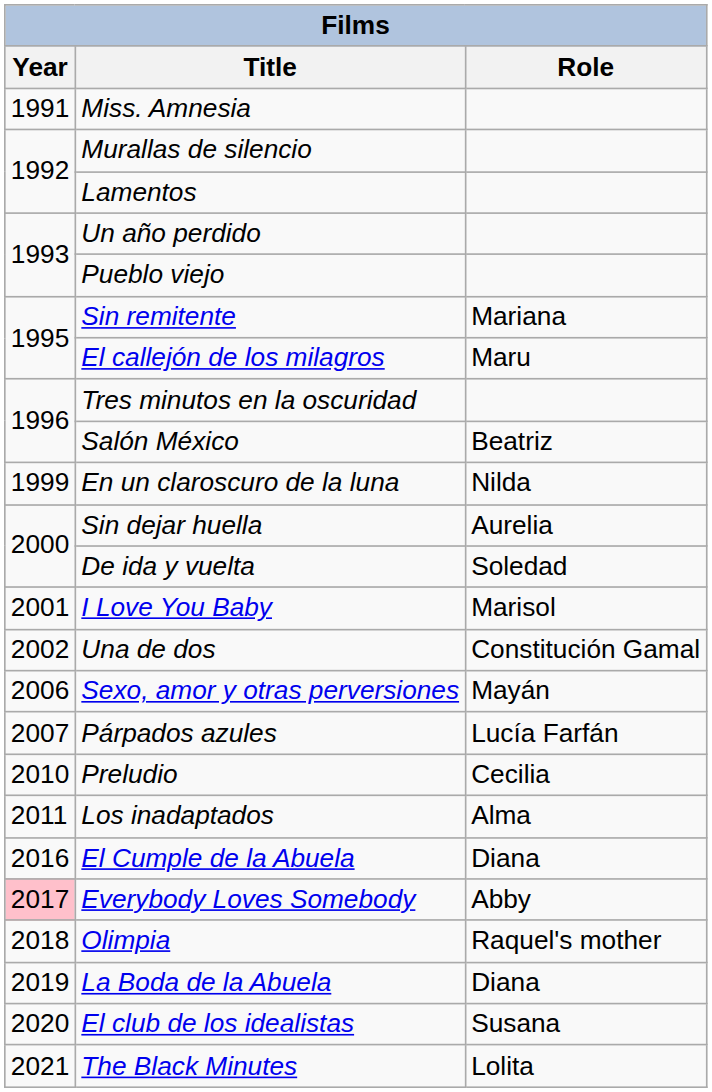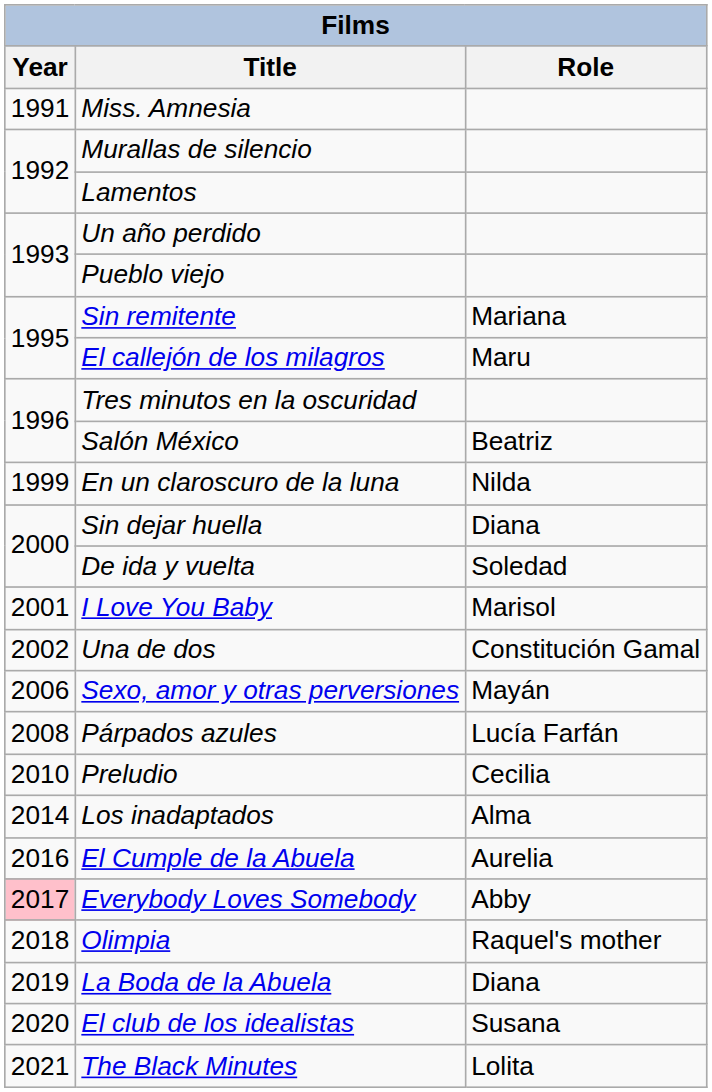 <table class="wikitable">
 <tr>
 <th colspan="4" style="background:LightSteelBlue;">Films</th>
 </tr>
 <tr>
 <th>Year</th>
 <th>Title</th>
 <th>Role</th>
 </tr>
 <tr>
 <td>1991</td>
 <td><em>Miss. Amnesia  </em></td>
 <td></td>
 </tr>
 <tr>
 <td rowspan=2>1992</td>
 <td><em>Murallas de silencio  </em></td>
 <td></td>
 </tr>
 <tr>
 <td><em>Lamentos </em></td>
 <td></td>
 </tr>
 <tr>
 <td rowspan=2>1993</td>
 <td><em>Un año perdido  </em></td>
 <td></td>
 </tr>
 <tr>
 <td><em>Pueblo viejo</em></td>
 <td></td>
 </tr>
 <tr>
 <td rowspan=2>1995</td>
 <td><em><a href='#'>Sin remitente</a></em></td>
 <td>Mariana</td>
 </tr>
 <tr>
 <td><em><a href='#'>El callejón de los milagros</a></em></td>
 <td>Maru</td>
 </tr>
 <tr>
 <td rowspan=2>1996</td>
 <td><em>Tres minutos en la oscuridad  </em></td>
 <td></td>
 </tr>
 <tr>
 <td><em>Salón México  </em></td>
 <td>Beatriz</td>
 </tr>
 <tr>
 <td>1999</td>
 <td><em>En un claroscuro de la luna</em></td>
 <td>Nilda</td>
 </tr>
 <tr>
 <td rowspan=2>2000</td>
 <td><em>Sin dejar huella</em></td>
-<td>Aurelia</td>
+<td>Diana</td>
 </tr>
 <tr>
 <td><em>De ida y vuelta  </em></td>
 <td>Soledad</td>
 </tr>
 <tr>
 <td>2001</td>
 <td><em><a href='#'>I Love You Baby</a></em></td>
 <td>Marisol</td>
 </tr>
 <tr>
 <td>2002</td>
 <td><em>Una de dos</em></td>
 <td>Constitución Gamal</td>
 </tr>
 <tr>
 <td>2006</td>
 <td><em><a href='#'>Sexo, amor y otras perversiones</a> </em></td>
 <td>Mayán</td>
 </tr>
 <tr>
-<td>2007</td>
+<td>2008</td>
 <td><em>Párpados azules</em></td>
 <td>Lucía Farfán</td>
 </tr>
 <tr>
 <td>2010</td>
 <td><em>Preludio </em></td>
 <td>Cecilia</td>
 </tr>
 <tr>
-<td>2011</td>
+<td>2014</td>
 <td><em>Los inadaptados </em></td>
 <td>Alma</td>
 </tr>
 <tr>
 <td>2016</td>
 <td><em><a href='#'>El Cumple de la Abuela</a></em></td>
-<td>Diana</td>
+<td>Aurelia</td>
 </tr>
 <tr>
 <td style="background: pink;">2017</td>
 <td><em><a href='#'>Everybody Loves Somebody</a> </em></td>
 <td>Abby</td>
 </tr>
 <tr>
 <td>2018</td>
 <td><em><a href='#'>Olimpia</a></em></td>
 <td>Raquel's mother</td>
 </tr>
 <tr>
 <td>2019</td>
 <td><em><a href='#'>La Boda de la Abuela</a></em></td>
 <td>Diana</td>
 </tr>
 <tr>
 <td>2020</td>
 <td><em><a href='#'>El club de los idealistas</a></em></td>
 <td>Susana</td>
 </tr>
 <tr>
 <td>2021</td>
 <td><em><a href='#'>The Black Minutes</a></em></td>
 <td>Lolita</td>
 </tr>
 </table>
